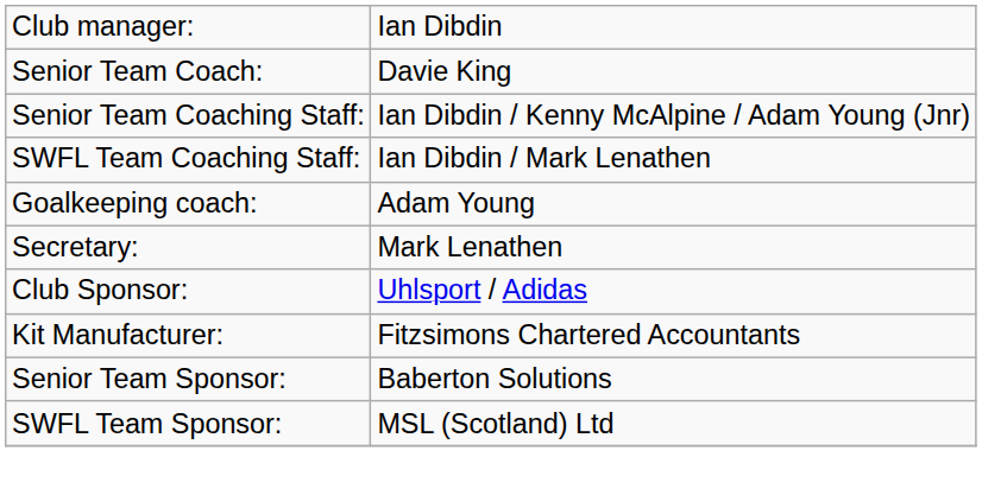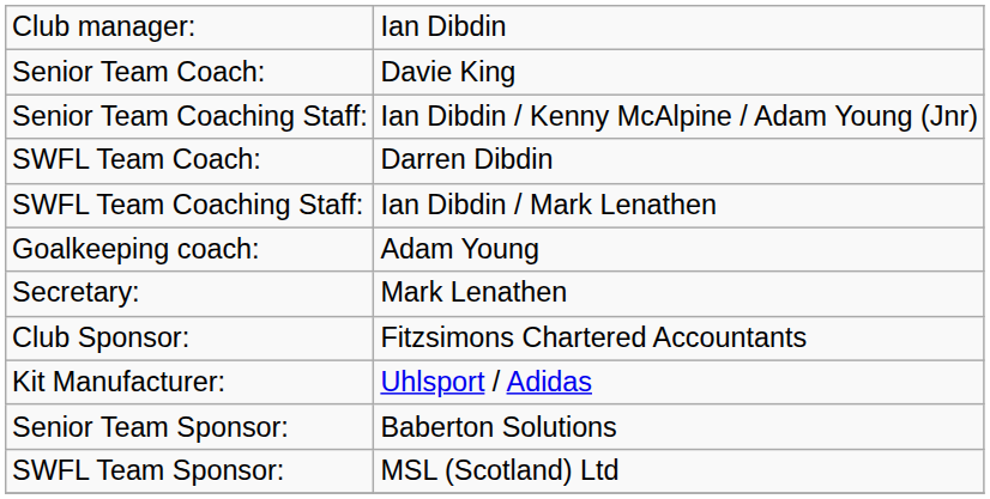 <table class="wikitable sortable">
 <tr>
 <td>Club manager:</td>
 <td>Ian Dibdin</td>
 </tr>
 <tr>
 <td>Senior Team Coach:</td>
 <td>Davie King</td>
 </tr>
 <tr>
 <td>Senior Team Coaching Staff:</td>
 <td>Ian Dibdin / Kenny McAlpine / Adam Young (Jnr)</td>
+</tr>
+<tr>
+<td>SWFL Team Coach:</td>
+<td>Darren Dibdin</td>
 </tr>
 <tr>
 <td>SWFL Team Coaching Staff:</td>
 <td>Ian Dibdin / Mark Lenathen</td>
 </tr>
 <tr>
 <td>Goalkeeping coach:</td>
 <td>Adam Young</td>
 </tr>
 <tr>
 <td>Secretary:</td>
 <td>Mark Lenathen</td>
 </tr>
 <tr>
 <td>Club Sponsor:</td>
-<td><a href='#'>Uhlsport</a> / <a href='#'>Adidas</a></td>
+<td>Fitzsimons Chartered Accountants</td>
 </tr>
 <tr>
 <td>Kit Manufacturer:</td>
-<td>Fitzsimons Chartered Accountants</td>
+<td><a href='#'>Uhlsport</a> / <a href='#'>Adidas</a></td>
 </tr>
 <tr>
 <td>Senior Team Sponsor:</td>
 <td>Baberton Solutions</td>
 </tr>
 <tr>
 <td>SWFL Team Sponsor:</td>
 <td>MSL (Scotland) Ltd</td>
 </tr>
 <tr>
 </tr>
 </table>
